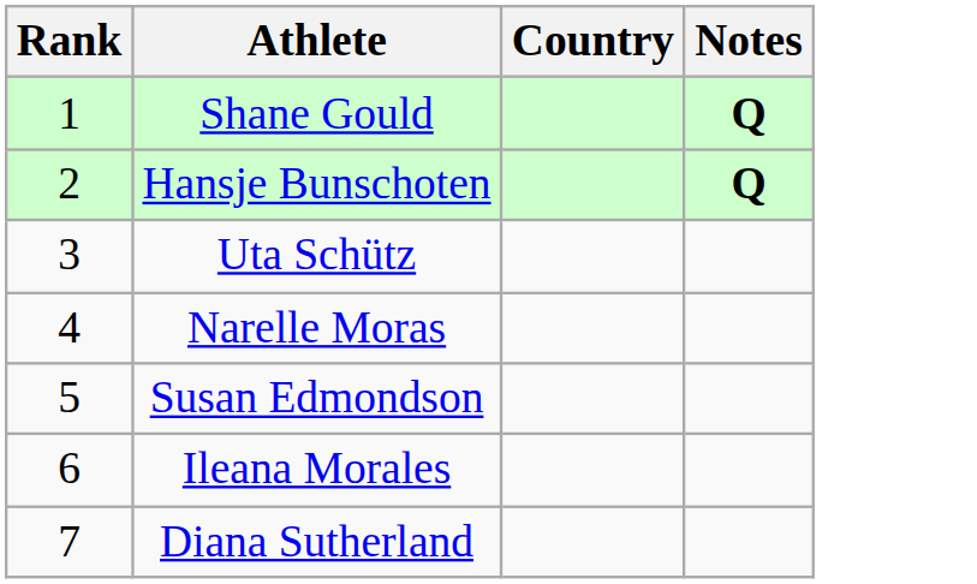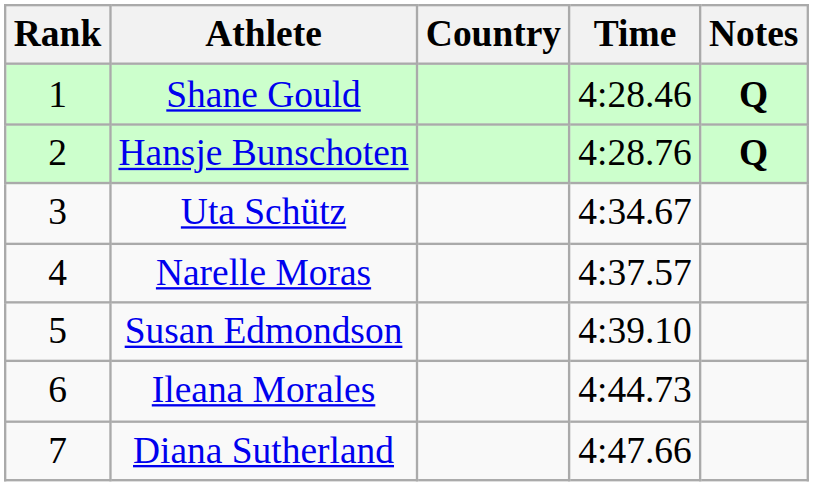 <table class="wikitable sortable" style="text-align:center">
 <tr>
 <th>Rank</th>
 <th>Athlete</th>
 <th>Country</th>
+<th>Time</th>
 <th>Notes</th>
 </tr>
 <tr bgcolor=ccffcc>
 <td>1</td>
 <td><a href='#'>Shane Gould</a></td>
 <td align=left></td>
+<td>4:28.46</td>
 <td><strong> Q</strong></td>
 </tr>
 <tr bgcolor=ccffcc>
 <td>2</td>
 <td><a href='#'>Hansje Bunschoten</a></td>
 <td align=left></td>
+<td>4:28.76</td>
 <td><strong> Q </strong></td>
 </tr>
 <tr>
 <td>3</td>
 <td><a href='#'>Uta Schütz</a></td>
 <td align=left></td>
+<td>4:34.67</td>
 <td><strong> </strong></td>
 </tr>
 <tr>
 <td>4</td>
 <td><a href='#'>Narelle Moras</a></td>
 <td align=left></td>
+<td>4:37.57</td>
 <td><strong> </strong></td>
 </tr>
 <tr>
 <td>5</td>
 <td><a href='#'>Susan Edmondson</a></td>
 <td align=left></td>
+<td>4:39.10</td>
 <td><strong> </strong></td>
 </tr>
 <tr>
 <td>6</td>
 <td><a href='#'>Ileana Morales</a></td>
 <td align=left></td>
+<td>4:44.73</td>
 <td><strong> </strong></td>
 </tr>
 <tr>
 <td>7</td>
 <td><a href='#'>Diana Sutherland</a></td>
 <td align=left></td>
+<td>4:47.66</td>
 <td><strong> </strong></td>
 </tr>
 </table>
